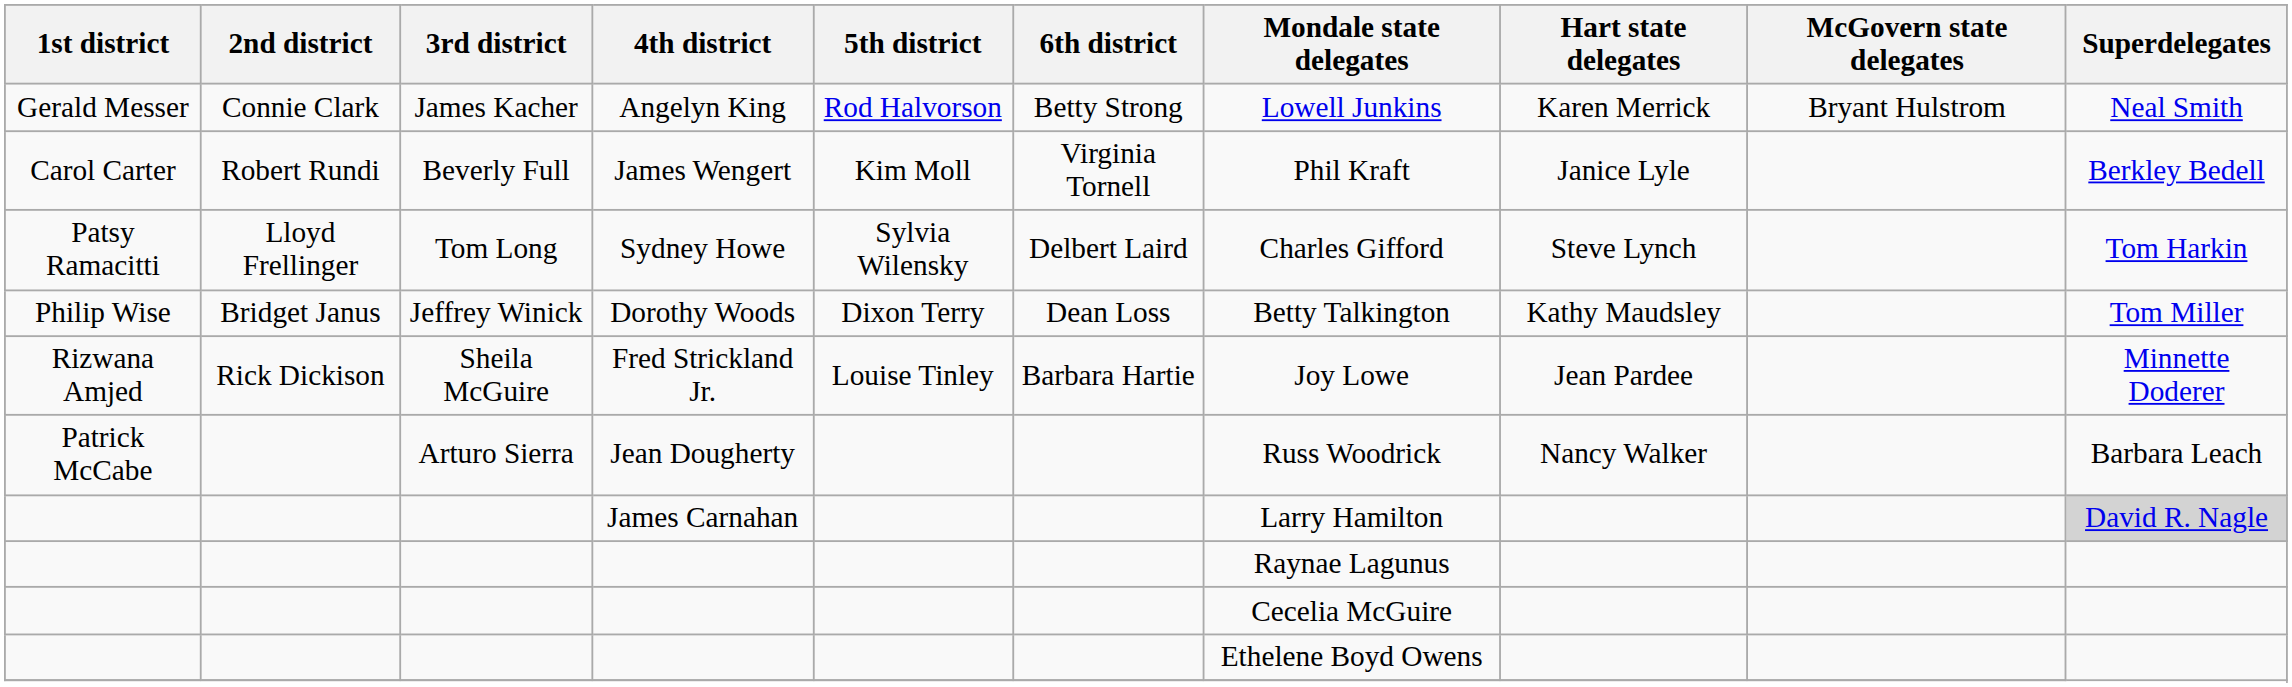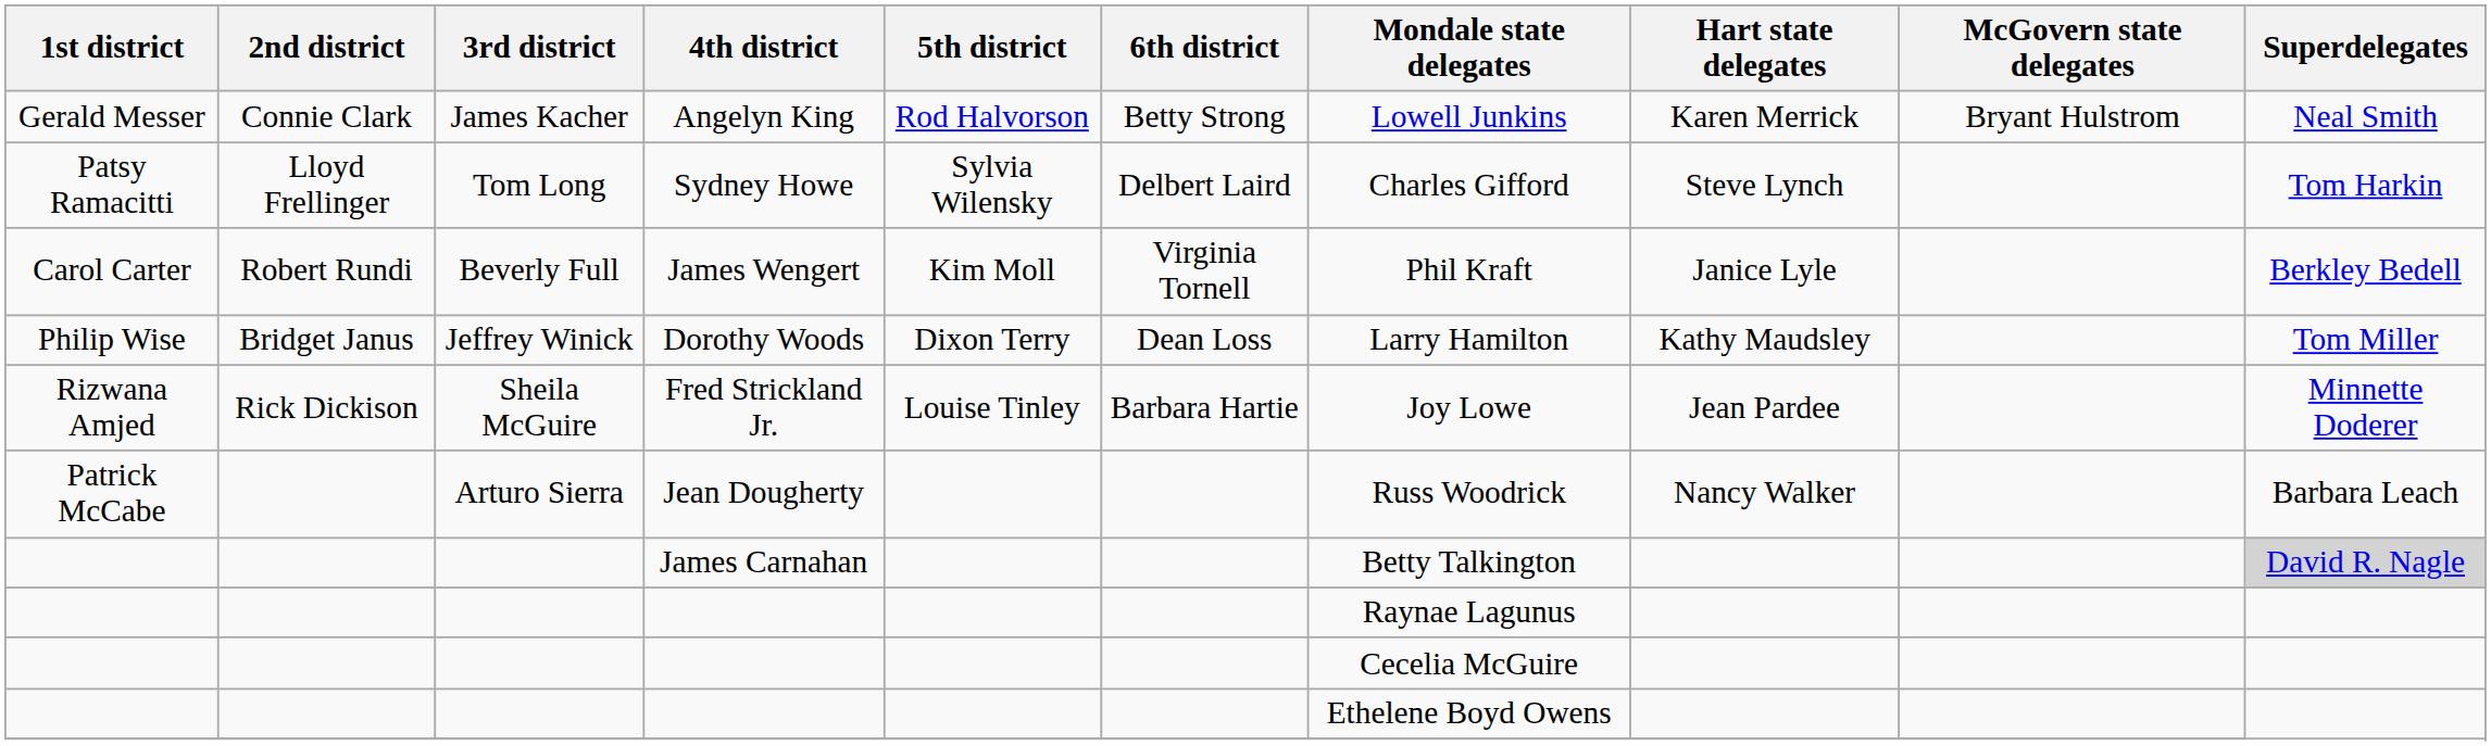 <table class="wikitable sortable" style="text-align:right;">
 <tr>
 <th>1st district</th>
 <th>2nd district</th>
 <th>3rd district</th>
 <th>4th district</th>
 <th>5th district</th>
 <th>6th district</th>
 <th>Mondale state delegates</th>
 <th>Hart state delegates</th>
 <th>McGovern state delegates</th>
 <th>Superdelegates</th>
 </tr>
 <tr>
 <td style="text-align:center;" style="background:#567953;">Gerald Messer</td>
 <td style="text-align:center;" style="background:#567953;">Connie Clark</td>
 <td style="text-align:center;" style="background:#567953;">James Kacher</td>
 <td style="text-align:center;" style="background:#567953;">Angelyn King</td>
 <td style="text-align:center;" style="background:#567953;"><a href='#'>Rod Halvorson</a></td>
 <td style="text-align:center;" style="background:#567953;">Betty Strong</td>
 <td style="text-align:center;" style="background:#567953;"><a href='#'>Lowell Junkins</a></td>
 <td style="text-align:center;" style="background:#a59400;">Karen Merrick</td>
 <td style="text-align:center;" style="background:#5d73e5ff;">Bryant Hulstrom</td>
 <td style="text-align:center;" style="background:#567953;"><a href='#'>Neal Smith</a></td>
 </tr>
 <tr>
+<td style="text-align:center;" style="background:#567953;">Patsy Ramacitti</td>
+<td style="text-align:center;" style="background:#567953;">Lloyd Frellinger</td>
+<td style="text-align:center;" style="background:#567953;">Tom Long</td>
+<td style="text-align:center;" style="background:#567953;">Sydney Howe</td>
+<td style="text-align:center;" style="background:#567953;">Sylvia Wilensky</td>
+<td style="text-align:center;" style="background:#567953;">Delbert Laird</td>
+<td style="text-align:center;" style="background:#567953;">Charles Gifford</td>
+<td style="text-align:center;" style="background:#a59400;">Steve Lynch</td>
+<td></td>
+<td style="text-align:center;" style="background:#567953;"><a href='#'>Tom Harkin</a></td>
+</tr>
+<tr>
 <td style="text-align:center;" style="background:#567953;">Carol Carter</td>
 <td style="text-align:center;" style="background:#567953;">Robert Rundi</td>
 <td style="text-align:center;" style="background:#567953;">Beverly Full</td>
 <td style="text-align:center;" style="background:#567953;">James Wengert</td>
 <td style="text-align:center;" style="background:#567953;">Kim Moll</td>
 <td style="text-align:center;" style="background:#567953;">Virginia Tornell</td>
 <td style="text-align:center;" style="background:#567953;">Phil Kraft</td>
 <td style="text-align:center;" style="background:#a59400;">Janice Lyle</td>
 <td></td>
 <td style="text-align:center;" style="background:#567953;"><a href='#'>Berkley Bedell</a></td>
 </tr>
 <tr>
-<td style="text-align:center;" style="background:#567953;">Patsy Ramacitti</td>
-<td style="text-align:center;" style="background:#567953;">Lloyd Frellinger</td>
-<td style="text-align:center;" style="background:#567953;">Tom Long</td>
-<td style="text-align:center;" style="background:#567953;">Sydney Howe</td>
-<td style="text-align:center;" style="background:#567953;">Sylvia Wilensky</td>
-<td style="text-align:center;" style="background:#567953;">Delbert Laird</td>
-<td style="text-align:center;" style="background:#567953;">Charles Gifford</td>
-<td style="text-align:center;" style="background:#a59400;">Steve Lynch</td>
-<td></td>
-<td style="text-align:center;" style="background:#567953;"><a href='#'>Tom Harkin</a></td>
-</tr>
-<tr>
 <td style="text-align:center;" style="background:#567953;">Philip Wise</td>
 <td style="text-align:center;" style="background:#a59400;">Bridget Janus</td>
 <td style="text-align:center;" style="background:#a59400;">Jeffrey Winick</td>
 <td style="text-align:center;" style="background:#567953;">Dorothy Woods</td>
 <td style="text-align:center;" style="background:#a59400;">Dixon Terry</td>
 <td style="text-align:center;" style="background:#a59400;">Dean Loss</td>
-<td style="text-align:center;" style="background:#567953;">Betty Talkington</td>
+<td style="text-align:center;" style="background:#567953;">Larry Hamilton</td>
 <td style="text-align:center;" style="background:#a59400;">Kathy Maudsley</td>
 <td></td>
 <td style="text-align:center;" style="background:#567953;"><a href='#'>Tom Miller</a></td>
 </tr>
 <tr>
 <td style="text-align:center;" style="background:#a59400;">Rizwana Amjed</td>
 <td style="text-align:center;" style="background:#a59400;">Rick Dickison</td>
 <td style="text-align:center;" style="background:#a59400;">Sheila McGuire</td>
 <td style="text-align:center;" style="background:#a59400;">Fred Strickland Jr.</td>
 <td style="text-align:center;" style="background:#a59400;">Louise Tinley</td>
 <td style="text-align:center;" style="background:#a59400;">Barbara Hartie</td>
 <td style="text-align:center;" style="background:#567953;">Joy Lowe</td>
 <td style="text-align:center;" style="background:#a59400;">Jean Pardee</td>
 <td></td>
 <td style="text-align:center;" style="background:#567953;"><a href='#'>Minnette Doderer</a></td>
 </tr>
 <tr>
 <td style="text-align:center;" style="background:#a59400;">Patrick McCabe</td>
 <td></td>
 <td style="text-align:center;" style="background:#a59400;">Arturo Sierra</td>
 <td style="text-align:center;" style="background:#a59400;">Jean Dougherty</td>
 <td></td>
 <td></td>
 <td style="text-align:center;" style="background:#567953;">Russ Woodrick</td>
 <td style="text-align:center;" style="background:#a59400;">Nancy Walker</td>
 <td></td>
 <td style="text-align:center;" style="background:#a59400;">Barbara Leach</td>
 </tr>
 <tr>
 <td></td>
 <td></td>
 <td></td>
 <td style="text-align:center;" style="background:#5d73e5ff;">James Carnahan</td>
 <td></td>
 <td></td>
-<td style="text-align:center;" style="background:#567953;">Larry Hamilton</td>
+<td style="text-align:center;" style="background:#567953;">Betty Talkington</td>
 <td></td>
 <td></td>
 <td style="background: lightgrey; text-align:center;"><a href='#'>David R. Nagle</a></td>
 </tr>
 <tr>
 <td></td>
 <td></td>
 <td></td>
 <td></td>
 <td></td>
 <td></td>
 <td style="text-align:center;" style="background:#567953;">Raynae Lagunus</td>
 <td></td>
 <td></td>
 </tr>
 <tr>
 <td></td>
 <td></td>
 <td></td>
 <td></td>
 <td></td>
 <td></td>
 <td style="text-align:center;" style="background:#567953;">Cecelia McGuire</td>
 <td></td>
 <td></td>
 <td></td>
 </tr>
 <tr>
 <td></td>
 <td></td>
 <td></td>
 <td></td>
 <td></td>
 <td></td>
 <td style="text-align:center;" style="background:#567953;">Ethelene Boyd Owens</td>
 <td></td>
 <td></td>
 </tr>
 <tr>
 </tr>
 </table>
